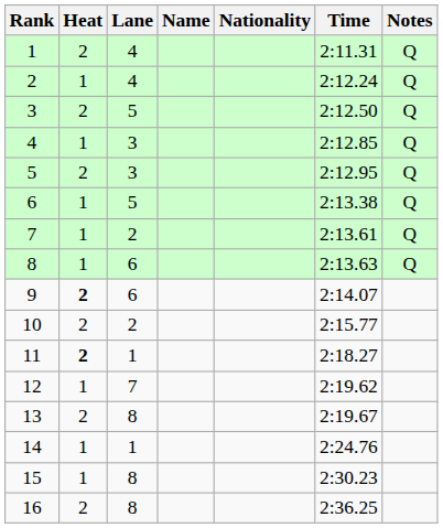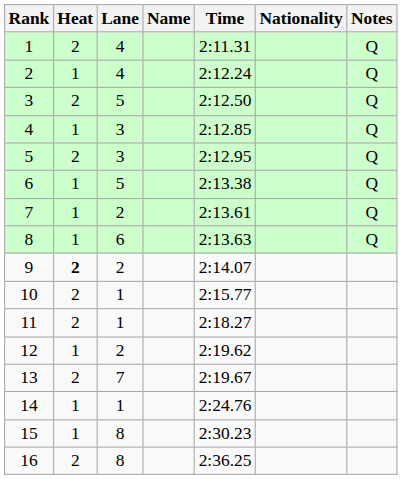 <table class="wikitable sortable" style="text-align:center">
 <tr>
 <th>Rank</th>
 <th>Heat</th>
 <th>Lane</th>
 <th>Name</th>
+<th>Time</th>
 <th>Nationality</th>
-<th>Time</th>
 <th>Notes</th>
 </tr>
 <tr bgcolor="ccffcc">
 <td>1</td>
 <td>2</td>
 <td>4</td>
 <td align="left"></td>
+<td>2:11.31</td>
 <td align="left"></td>
-<td>2:11.31</td>
 <td>Q</td>
 </tr>
 <tr bgcolor="ccffcc">
 <td>2</td>
 <td>1</td>
 <td>4</td>
 <td align="left"></td>
+<td>2:12.24</td>
 <td align="left"></td>
-<td>2:12.24</td>
 <td>Q</td>
 </tr>
 <tr bgcolor="ccffcc">
 <td>3</td>
 <td>2</td>
 <td>5</td>
 <td align="left"></td>
+<td>2:12.50</td>
 <td align="left"></td>
-<td>2:12.50</td>
 <td>Q</td>
 </tr>
 <tr bgcolor="ccffcc">
 <td>4</td>
 <td>1</td>
 <td>3</td>
 <td align="left"></td>
+<td>2:12.85</td>
 <td align="left"></td>
-<td>2:12.85</td>
 <td>Q</td>
 </tr>
 <tr bgcolor=ccffcc>
 <td>5</td>
 <td>2</td>
 <td>3</td>
 <td align="left"></td>
+<td>2:12.95</td>
 <td align="left"></td>
-<td>2:12.95</td>
 <td>Q</td>
 </tr>
 <tr bgcolor="ccffcc">
 <td>6</td>
 <td>1</td>
 <td>5</td>
 <td align="left"></td>
+<td>2:13.38</td>
 <td align="left"></td>
-<td>2:13.38</td>
 <td>Q</td>
 </tr>
 <tr bgcolor="ccffcc">
 <td>7</td>
 <td>1</td>
 <td>2</td>
 <td align="left"></td>
+<td>2:13.61</td>
 <td align="left"></td>
-<td>2:13.61</td>
 <td>Q</td>
 </tr>
 <tr bgcolor="ccffcc">
 <td>8</td>
 <td>1</td>
 <td>6</td>
 <td align="left"></td>
+<td>2:13.63</td>
 <td align="left"></td>
-<td>2:13.63</td>
 <td>Q</td>
 </tr>
 <tr>
 <td>9</td>
 <td><strong>2</strong></td>
-<td>6</td>
-<td align="left"></td>
+<td>2</td>
 <td align="left"></td>
 <td>2:14.07</td>
+<td align="left"></td>
 <td></td>
 </tr>
 <tr>
 <td>10</td>
 <td>2</td>
-<td>2</td>
-<td align="left"></td>
+<td>1</td>
 <td align="left"></td>
 <td>2:15.77</td>
+<td align="left"></td>
 <td></td>
 </tr>
 <tr>
 <td>11</td>
-<td><strong>2</strong></td>
+<td>2</td>
 <td>1</td>
 <td align="left"></td>
+<td>2:18.27</td>
 <td align="left"></td>
-<td>2:18.27</td>
 <td></td>
 </tr>
 <tr>
 <td>12</td>
 <td>1</td>
-<td>7</td>
-<td align="left"></td>
+<td>2</td>
 <td align="left"></td>
 <td>2:19.62</td>
+<td align="left"></td>
 <td></td>
 </tr>
 <tr>
 <td>13</td>
 <td>2</td>
-<td>8</td>
-<td align="left"></td>
+<td>7</td>
 <td align="left"></td>
 <td>2:19.67</td>
+<td align="left"></td>
 <td></td>
 </tr>
 <tr>
 <td>14</td>
 <td>1</td>
 <td>1</td>
 <td align="left"></td>
+<td>2:24.76</td>
 <td align="left"></td>
-<td>2:24.76</td>
 <td></td>
 </tr>
 <tr>
 <td>15</td>
 <td>1</td>
 <td>8</td>
 <td align="left"></td>
+<td>2:30.23</td>
 <td align="left"></td>
-<td>2:30.23</td>
 <td></td>
 </tr>
 <tr>
 <td>16</td>
 <td>2</td>
 <td>8</td>
 <td align="left"></td>
+<td>2:36.25</td>
 <td align="left"></td>
-<td>2:36.25</td>
 <td></td>
 </tr>
 </table>
